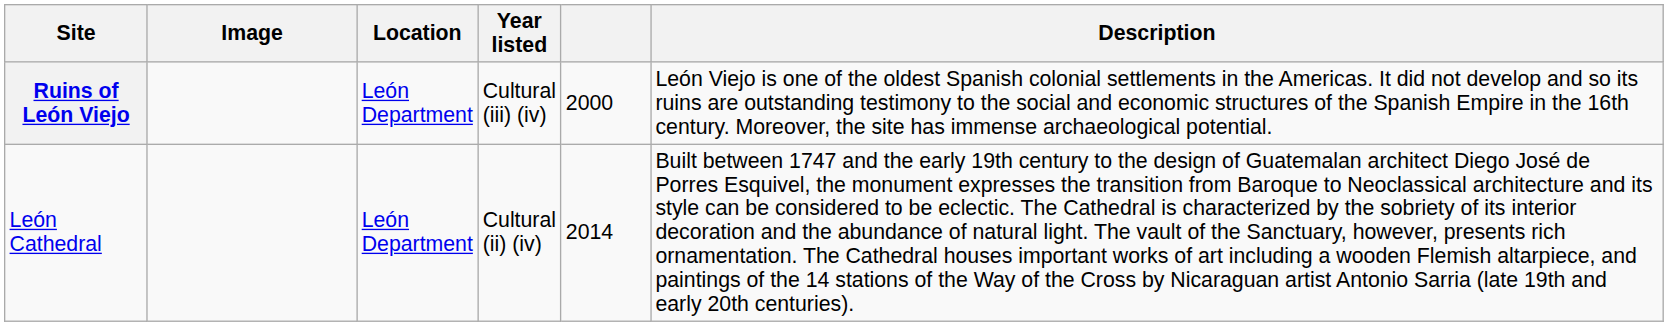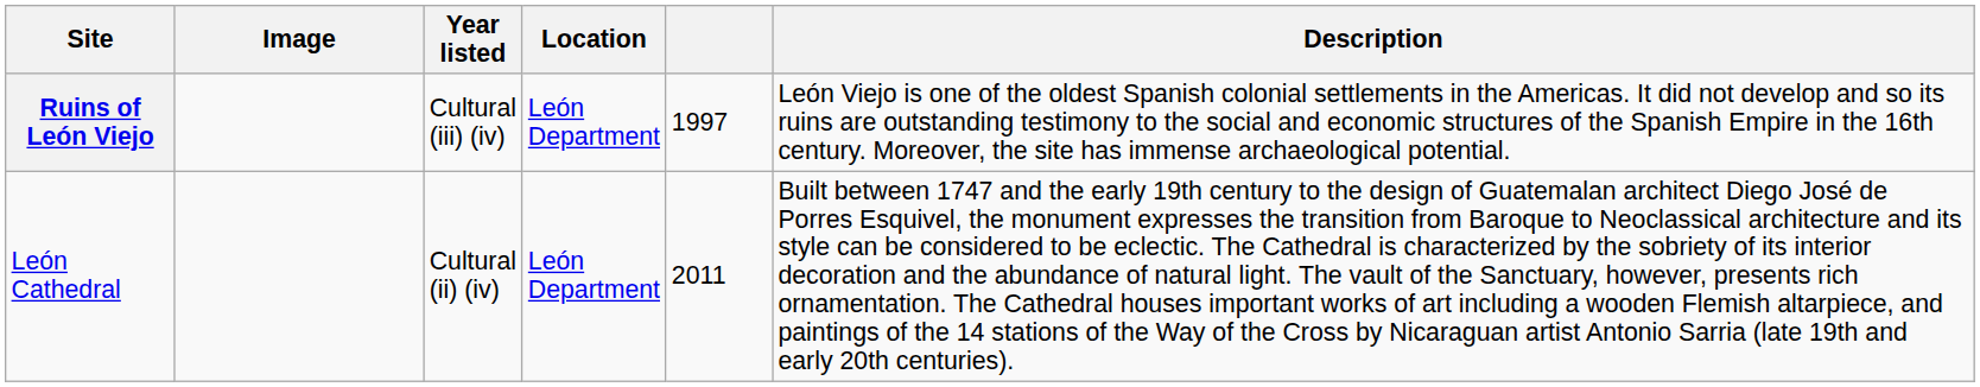 <table class="wikitable sortable plainrowheaders">
 <tr>
 <th style="width:100px;" scope="col">Site</th>
 <th class="unsortable" style="width:150px;" scope="col">Image</th>
+<th style="width:50px;" scope="col">Year listed</th>
 <th style="width:80px;" scope="col">Location</th>
-<th style="width:50px;" scope="col">Year listed</th>
 <th style="width:60px;" scope="col" data-sort-type="number"></th>
 <th scope="col" class="unsortable">Description</th>
 </tr>
 <tr>
 <th scope="row"><a href='#'>Ruins of León Viejo</a></th>
 <td></td>
+<td>Cultural (iii) (iv)</td>
 <td><a href='#'>León Department</a><br></td>
-<td>Cultural (iii) (iv)</td>
-<td>2000</td>
+<td>1997</td>
 <td>León Viejo is one of the oldest Spanish colonial settlements in the Americas. It did not develop and so its ruins are outstanding testimony to the social and economic structures of the Spanish Empire in the 16th century. Moreover, the site has immense archaeological potential.</td>
 </tr>
 <tr>
 <td><a href='#'>León Cathedral</a></td>
 <td></td>
+<td>Cultural (ii) (iv)</td>
 <td><a href='#'>León Department</a><br></td>
-<td>Cultural (ii) (iv)</td>
-<td>2014</td>
+<td>2011</td>
 <td>Built between 1747 and the early 19th century to the design of Guatemalan architect Diego José de Porres Esquivel, the monument expresses the transition from Baroque to Neoclassical architecture and its style can be considered to be eclectic. The Cathedral is characterized by the sobriety of its interior decoration and the abundance of natural light. The vault of the Sanctuary, however, presents rich ornamentation. The Cathedral houses important works of art including a wooden Flemish altarpiece, and paintings of the 14 stations of the Way of the Cross by Nicaraguan artist Antonio Sarria (late 19th and early 20th centuries).</td>
 </tr>
 </table>
